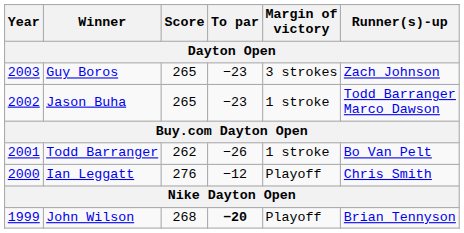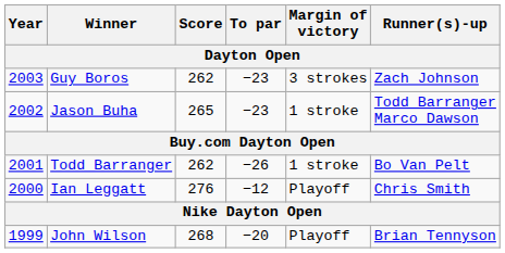 <table class=wikitable style=font-size:95%>
 <tr>
 <th>Year</th>
 <th>Winner</th>
 <th>Score</th>
 <th>To par</th>
 <th>Margin of<br>victory</th>
 <th>Runner(s)-up</th>
 </tr>
 <tr>
 <th colspan=7>Dayton Open</th>
 </tr>
 <tr>
 <td><a href='#'>2003</a></td>
 <td> <a href='#'>Guy Boros</a></td>
-<td align=center>265</td>
+<td align=center>262</td>
 <td align=center>−23</td>
 <td>3 strokes</td>
 <td> <a href='#'>Zach Johnson</a></td>
 </tr>
 <tr>
 <td><a href='#'>2002</a></td>
 <td> <a href='#'>Jason Buha</a></td>
 <td align=center>265</td>
 <td align=center>−23</td>
 <td>1 stroke</td>
 <td> <a href='#'>Todd Barranger</a><br> <a href='#'>Marco Dawson</a></td>
 </tr>
 <tr>
 <th colspan=7>Buy.com Dayton Open</th>
 </tr>
 <tr>
 <td><a href='#'>2001</a></td>
 <td> <a href='#'>Todd Barranger</a></td>
 <td align=center>262</td>
 <td align=center>−26</td>
 <td>1 stroke</td>
 <td> <a href='#'>Bo Van Pelt</a></td>
 </tr>
 <tr>
 <td><a href='#'>2000</a></td>
 <td> <a href='#'>Ian Leggatt</a></td>
 <td align=center>276</td>
 <td align=center>−12</td>
 <td>Playoff</td>
 <td> <a href='#'>Chris Smith</a></td>
 </tr>
 <tr>
 <th colspan=7>Nike Dayton Open</th>
 </tr>
 <tr>
 <td><a href='#'>1999</a></td>
 <td> <a href='#'>John Wilson</a></td>
 <td align=center>268</td>
-<td align=center><strong>−20</strong></td>
+<td align=center>−20</td>
 <td>Playoff</td>
 <td> <a href='#'>Brian Tennyson</a></td>
 </tr>
 </table>
